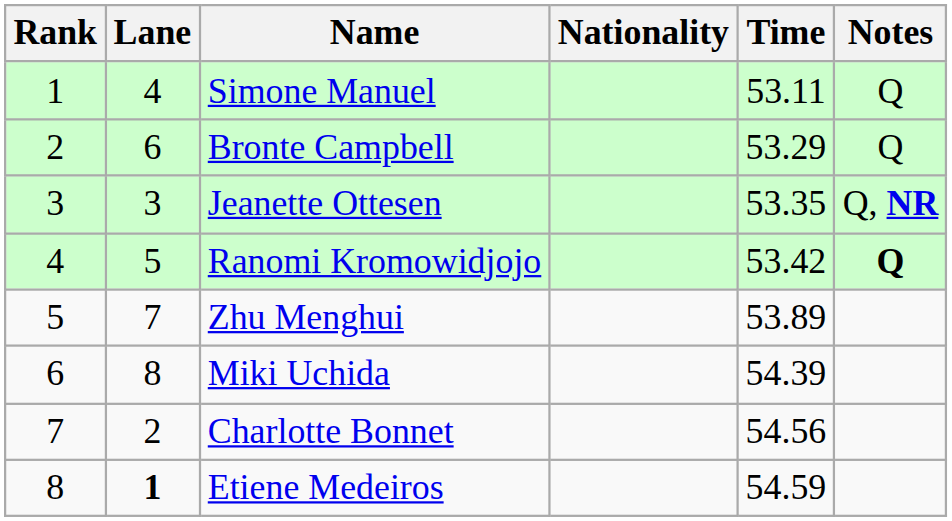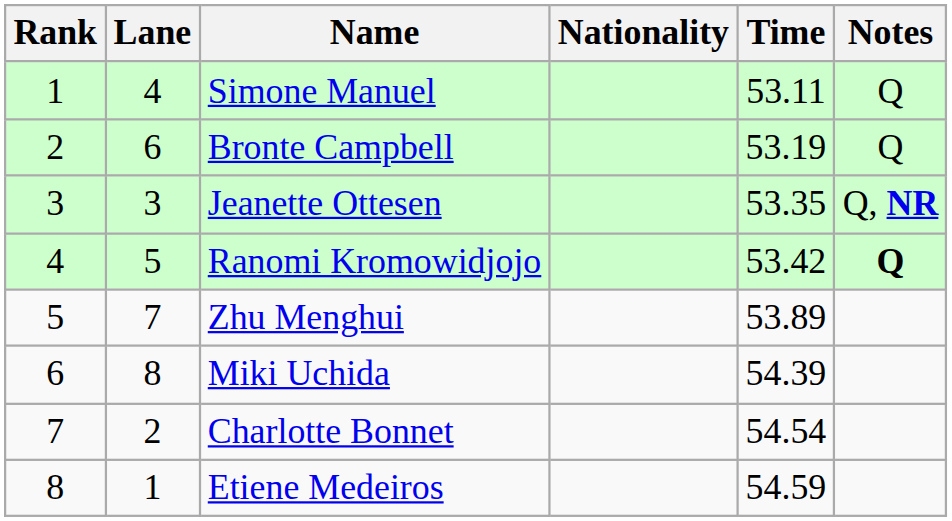 <table class="wikitable sortable" style="text-align:center">
 <tr>
 <th>Rank</th>
 <th>Lane</th>
 <th>Name</th>
 <th>Nationality</th>
 <th>Time</th>
 <th>Notes</th>
 </tr>
 <tr bgcolor=ccffcc>
 <td>1</td>
 <td>4</td>
 <td align=left><a href='#'>Simone Manuel</a></td>
 <td align=left></td>
 <td>53.11</td>
 <td>Q</td>
 </tr>
 <tr bgcolor=ccffcc>
 <td>2</td>
 <td>6</td>
 <td align=left><a href='#'>Bronte Campbell</a></td>
 <td align=left></td>
-<td>53.29</td>
+<td>53.19</td>
 <td>Q</td>
 </tr>
 <tr bgcolor=ccffcc>
 <td>3</td>
 <td>3</td>
 <td align=left><a href='#'>Jeanette Ottesen</a></td>
 <td align=left></td>
 <td>53.35</td>
 <td>Q, <strong><a href='#'>NR</a></strong></td>
 </tr>
 <tr bgcolor=ccffcc>
 <td>4</td>
 <td>5</td>
 <td align=left><a href='#'>Ranomi Kromowidjojo</a></td>
 <td align=left></td>
 <td>53.42</td>
 <td><strong>Q</strong></td>
 </tr>
 <tr>
 <td>5</td>
 <td>7</td>
 <td align=left><a href='#'>Zhu Menghui</a></td>
 <td align=left></td>
 <td>53.89</td>
 <td></td>
 </tr>
 <tr>
 <td>6</td>
 <td>8</td>
 <td align=left><a href='#'>Miki Uchida</a></td>
 <td align=left></td>
 <td>54.39</td>
 <td></td>
 </tr>
 <tr>
 <td>7</td>
 <td>2</td>
 <td align=left><a href='#'>Charlotte Bonnet</a></td>
 <td align=left></td>
-<td>54.56</td>
+<td>54.54</td>
 <td></td>
 </tr>
 <tr>
 <td>8</td>
-<td><strong>1</strong></td>
+<td>1</td>
 <td align=left><a href='#'>Etiene Medeiros</a></td>
 <td align=left></td>
 <td>54.59</td>
 <td></td>
 </tr>
 </table>
